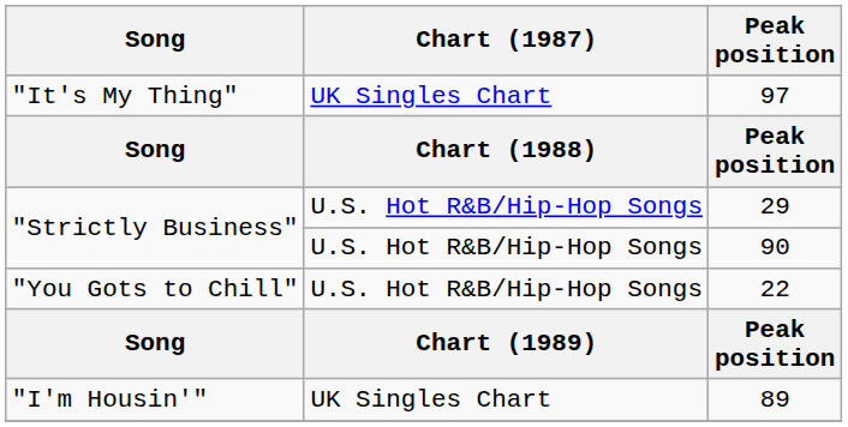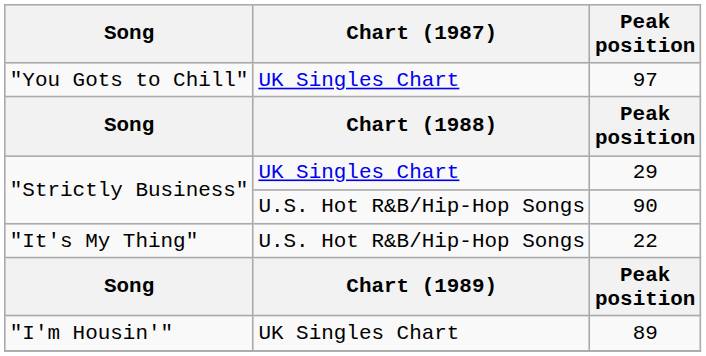 <table class="wikitable">
 <tr>
 <th align="left">Song</th>
 <th align="left">Chart (1987)</th>
 <th align="center">Peak<br>position</th>
 </tr>
 <tr>
-<td align="left" rowspan="1">"It's My Thing"</td>
+<td align="left" rowspan="1">"You Gots to Chill"</td>
 <td align="left"><a href='#'>UK Singles Chart</a></td>
 <td align="center">97</td>
 </tr>
 <tr>
 <th align="left">Song</th>
 <th align="left">Chart (1988)</th>
 <th align="center">Peak<br>position</th>
 </tr>
 <tr>
 <td align="left" rowspan="2">"Strictly Business"</td>
-<td align="left">U.S. <a href='#'>Hot R&B/Hip-Hop Songs</a></td>
+<td align="left"><a href='#'>UK Singles Chart</a></td>
 <td align="center">29</td>
 </tr>
 <tr>
 <td align="left">U.S. Hot R&B/Hip-Hop Songs</td>
 <td align="center">90</td>
 </tr>
 <tr>
-<td align="left" rowspan="1">"You Gots to Chill"</td>
+<td align="left" rowspan="1">"It's My Thing"</td>
 <td align="left">U.S. Hot R&B/Hip-Hop Songs</td>
 <td align="center">22</td>
 </tr>
 <tr>
 <th align="left">Song</th>
 <th align="left">Chart (1989)</th>
 <th align="center">Peak<br>position</th>
 </tr>
 <tr>
 <td align="left">"I'm Housin'"</td>
 <td align="left">UK Singles Chart</td>
 <td align="center">89</td>
 </tr>
 <tr>
 </tr>
 </table>
